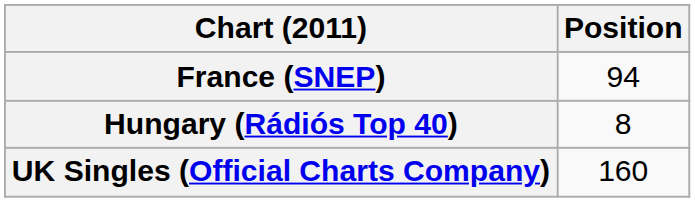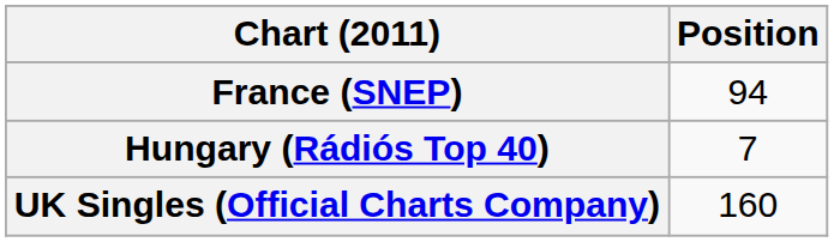 <table class="wikitable sortable plainrowheaders" style="text-align:center;">
 <tr>
 <th>Chart (2011)</th>
 <th>Position</th>
 </tr>
 <tr>
 <th scope="row">France (<a href='#'>SNEP</a>)</th>
 <td align="center">94</td>
 </tr>
 <tr>
 <th scope="row">Hungary (<a href='#'>Rádiós Top 40</a>)</th>
-<td align="center">8</td>
+<td align="center">7</td>
 </tr>
 <tr>
 <th scope="row">UK Singles (<a href='#'>Official Charts Company</a>)</th>
 <td align="center">160</td>
 </tr>
 </table>
